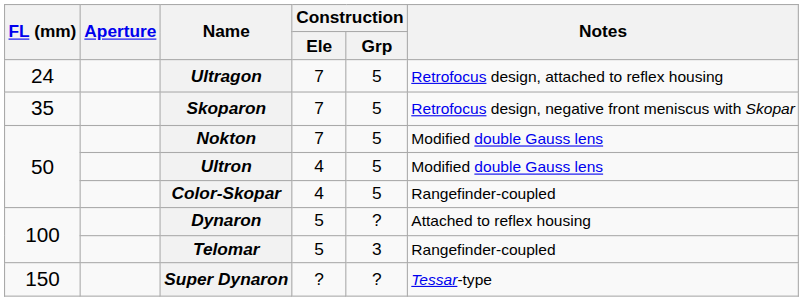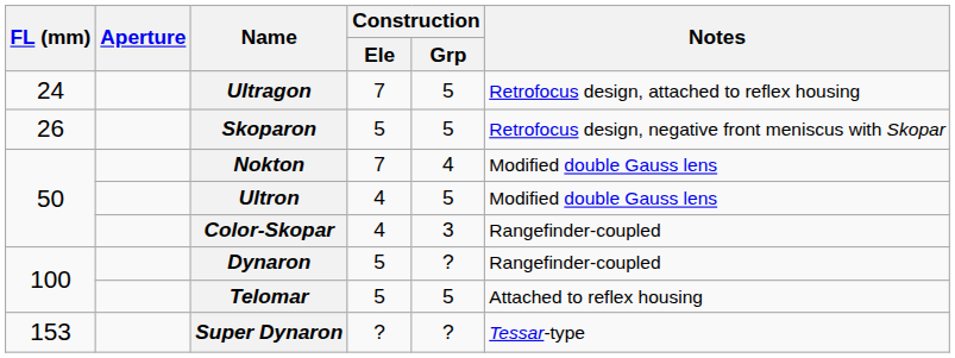 <table class="wikitable sortable" style="font-size:100%;text-align:center;">
 <tr>
 <th rowspan=2><a href='#'>FL</a> (mm)</th>
 <th rowspan=2><a href='#'>Aperture</a></th>
 <th rowspan=2>Name</th>
 <th colspan=2>Construction</th>
 <th rowspan=2 class="unsortable">Notes</th>
 </tr>
 <tr>
 <th>Ele</th>
 <th>Grp</th>
 </tr>
 <tr>
 <td style="font-size:120%;">24</td>
 <td></td>
 <th><em>Ultragon</em></th>
 <td>7</td>
 <td>5</td>
 <td style="font-size:90%;text-align:left;"><a href='#'>Retrofocus</a> design, attached to reflex housing</td>
 </tr>
 <tr>
-<td style="font-size:120%;">35</td>
+<td style="font-size:120%;">26</td>
 <td></td>
 <th><em>Skoparon</em></th>
-<td>7</td>
+<td>5</td>
 <td>5</td>
 <td style="font-size:90%;text-align:left;"><a href='#'>Retrofocus</a> design, negative front meniscus with <em>Skopar</em></td>
 </tr>
 <tr>
 <td style="font-size:120%;" rowspan=3>50</td>
 <td></td>
 <th><em>Nokton</em></th>
 <td>7</td>
-<td>5</td>
+<td>4</td>
 <td style="font-size:90%;text-align:left;">Modified <a href='#'>double Gauss lens</a></td>
 </tr>
 <tr>
 <td></td>
 <th><em>Ultron</em></th>
 <td>4</td>
 <td>5</td>
 <td style="font-size:90%;text-align:left;">Modified <a href='#'>double Gauss lens</a></td>
 </tr>
 <tr>
 <td></td>
 <th><em>Color-Skopar</em></th>
 <td>4</td>
-<td>5</td>
+<td>3</td>
 <td style="font-size:90%;text-align:left;">Rangefinder-coupled</td>
 </tr>
 <tr>
 <td style="font-size:120%;" rowspan=2>100</td>
 <td></td>
 <th><em>Dynaron</em></th>
 <td>5</td>
 <td>?</td>
-<td style="font-size:90%;text-align:left;">Attached to reflex housing</td>
+<td style="font-size:90%;text-align:left;">Rangefinder-coupled</td>
 </tr>
 <tr>
 <td></td>
 <th><em>Telomar</em></th>
 <td>5</td>
-<td>3</td>
-<td style="font-size:90%;text-align:left;">Rangefinder-coupled</td>
+<td>5</td>
+<td style="font-size:90%;text-align:left;">Attached to reflex housing</td>
 </tr>
 <tr>
-<td style="font-size:120%;">150</td>
+<td style="font-size:120%;">153</td>
 <td></td>
 <th><em>Super Dynaron</em></th>
 <td>?</td>
 <td>?</td>
 <td style="font-size:90%;text-align:left;"><em><a href='#'>Tessar</a></em>-type</td>
 </tr>
 </table>
